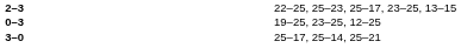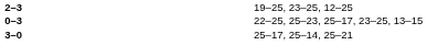 <table width=100% cellspacing=1>
 <tr>
 <th width=20%></th>
 <th width=12%></th>
 <th width=20%></th>
 <th width=33%></th>
 <td></td>
 </tr>
 <tr style=font-size:90%>
 <td align=right></td>
 <td align=center><strong>2–3</strong></td>
 <td><strong></strong></td>
-<td>22–25, 25–23, 25–17, 23–25, 13–15</td>
+<td>19–25, 23–25, 12–25</td>
 <td></td>
 </tr>
 <tr style=font-size:90%>
 <td align=right></td>
 <td align=center><strong>0–3</strong></td>
 <td><strong></strong></td>
-<td>19–25, 23–25, 12–25</td>
+<td>22–25, 25–23, 25–17, 23–25, 13–15</td>
 <td></td>
 </tr>
 <tr style=font-size:90%>
 <td align=right><strong></strong></td>
 <td align=center><strong>3–0</strong></td>
 <td></td>
 <td>25–17, 25–14, 25–21</td>
 </tr>
 </table>
